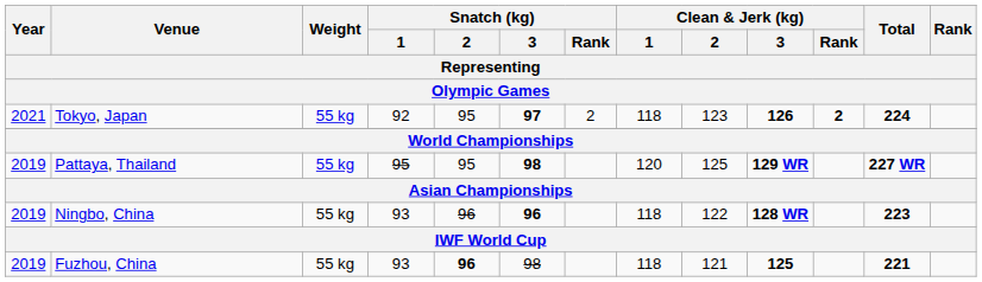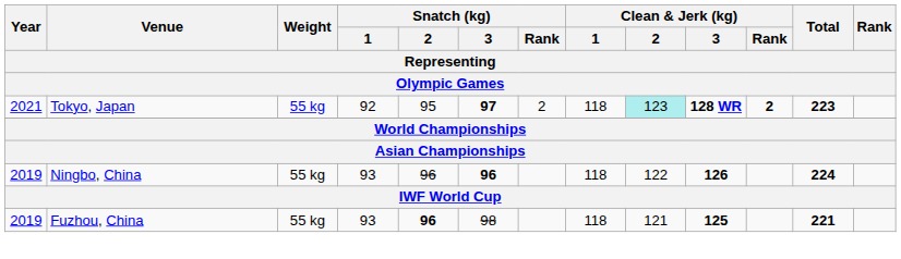 <table class="wikitable" style="text-align:center;">
 <tr>
 <th rowspan=2 width=40>Year</th>
 <th rowspan=2 width=250>Venue</th>
 <th rowspan=2 width=60>Weight</th>
 <th colspan=4>Snatch (kg)</th>
 <th colspan=4>Clean & Jerk (kg)</th>
 <th rowspan=2 width=60>Total</th>
 <th rowspan=2 width=40>Rank</th>
 </tr>
 <tr>
 <th width=60>1</th>
 <th width=60>2</th>
 <th width=60>3</th>
 <th width=45>Rank</th>
 <th width=60>1</th>
 <th width=60>2</th>
 <th width=60>3</th>
 <th width=45>Rank</th>
 </tr>
 <tr>
 <th colspan=13>Representing </th>
 </tr>
 <tr>
 <th colspan=13><a href='#'>Olympic Games</a></th>
 </tr>
 <tr>
 <td><a href='#'>2021</a></td>
 <td align=left> <a href='#'>Tokyo</a>, <a href='#'>Japan</a></td>
 <td><a href='#'>55 kg</a></td>
 <td>92</td>
 <td>95</td>
 <td><strong>97</strong></td>
 <td>2</td>
 <td>118</td>
-<td>123</td>
-<td><strong>126</strong></td>
+<td style="background: paleturquoise;">123</td>
+<td><strong>128 <a href='#'>WR</a></strong></td>
 <td><strong>2</strong></td>
-<td><strong>224</strong></td>
+<td><strong>223</strong></td>
 <td></td>
 </tr>
 <tr>
 </tr>
 <tr>
 <th colspan=13><a href='#'>World Championships</a></th>
-</tr>
-<tr>
-<td><a href='#'>2019</a></td>
-<td align=left> <a href='#'>Pattaya</a>, <a href='#'>Thailand</a></td>
-<td><a href='#'>55 kg</a></td>
-<td><s>95</s></td>
-<td>95</td>
-<td><strong>98</strong></td>
-<td></td>
-<td>120</td>
-<td>125</td>
-<td><strong>129 <a href='#'>WR</a></strong></td>
-<td></td>
-<td><strong>227 <a href='#'>WR</a></strong></td>
-<td></td>
 </tr>
 <tr>
 <th colspan=13><a href='#'>Asian Championships</a></th>
 </tr>
 <tr>
 <td><a href='#'>2019</a></td>
 <td align=left> <a href='#'>Ningbo</a>, <a href='#'>China</a></td>
 <td>55 kg</td>
 <td>93</td>
 <td><s>96</s></td>
 <td><strong>96</strong></td>
 <td></td>
 <td>118</td>
 <td>122</td>
-<td><strong>128 <a href='#'>WR</a></strong></td>
+<td><strong>126</strong></td>
 <td></td>
-<td><strong>223</strong></td>
+<td><strong>224</strong></td>
 <td></td>
 </tr>
 <tr>
 <th colspan=13><a href='#'>IWF World Cup</a></th>
 </tr>
 <tr>
 <td><a href='#'>2019</a></td>
 <td align=left> <a href='#'>Fuzhou</a>, <a href='#'>China</a></td>
 <td>55 kg</td>
 <td>93</td>
 <td><strong>96</strong></td>
 <td><s>98</s></td>
 <td></td>
 <td>118</td>
 <td>121</td>
 <td><strong>125</strong></td>
 <td></td>
 <td><strong>221</strong></td>
 <td></td>
 </tr>
 </table>
